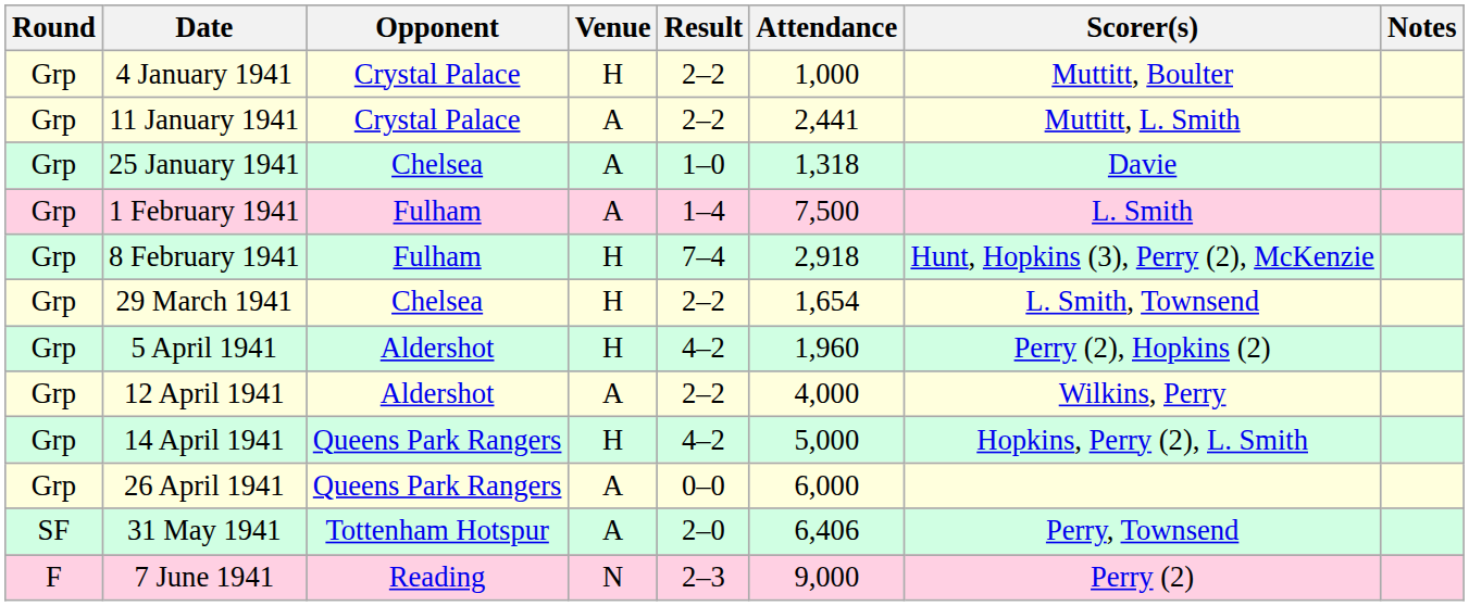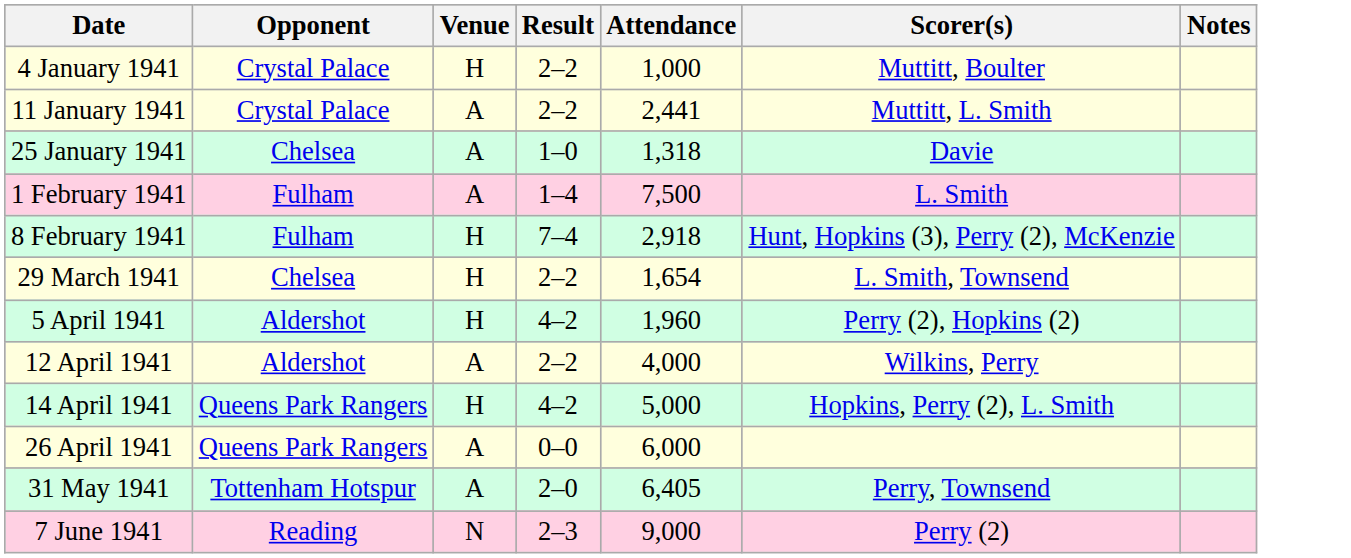 <table style="text-align:center;" class="wikitable sortable">
 <tr>
-<th>Round</th>
 <th>Date</th>
 <th>Opponent</th>
 <th>Venue</th>
 <th>Result</th>
 <th>Attendance</th>
 <th>Scorer(s)</th>
 <th>Notes</th>
 </tr>
 <tr style="background:#ffd;">
-<td>Grp</td>
 <td>4 January 1941</td>
 <td><a href='#'>Crystal Palace</a></td>
 <td>H</td>
 <td>2–2</td>
 <td>1,000</td>
 <td><a href='#'>Muttitt</a>, <a href='#'>Boulter</a></td>
 <td></td>
 </tr>
 <tr style="background:#ffd;">
-<td>Grp</td>
 <td>11 January 1941</td>
 <td><a href='#'>Crystal Palace</a></td>
 <td>A</td>
 <td>2–2</td>
 <td>2,441</td>
 <td><a href='#'>Muttitt</a>, <a href='#'>L. Smith</a></td>
 <td></td>
 </tr>
 <tr style="background:#d0ffe3;">
-<td>Grp</td>
 <td>25 January 1941</td>
 <td><a href='#'>Chelsea</a></td>
 <td>A</td>
 <td>1–0</td>
 <td>1,318</td>
 <td><a href='#'>Davie</a></td>
 <td></td>
 </tr>
 <tr style="background:#ffd0e3;">
-<td>Grp</td>
 <td>1 February 1941</td>
 <td><a href='#'>Fulham</a></td>
 <td>A</td>
 <td>1–4</td>
 <td>7,500</td>
 <td><a href='#'>L. Smith</a></td>
 <td></td>
 </tr>
 <tr style="background:#d0ffe3;">
-<td>Grp</td>
 <td>8 February 1941</td>
 <td><a href='#'>Fulham</a></td>
 <td>H</td>
 <td>7–4</td>
 <td>2,918</td>
 <td><a href='#'>Hunt</a>, <a href='#'>Hopkins</a> (3), <a href='#'>Perry</a> (2), <a href='#'>McKenzie</a></td>
 <td></td>
 </tr>
 <tr style="background:#ffd;">
-<td>Grp</td>
 <td>29 March 1941</td>
 <td><a href='#'>Chelsea</a></td>
 <td>H</td>
 <td>2–2</td>
 <td>1,654</td>
 <td><a href='#'>L. Smith</a>, <a href='#'>Townsend</a></td>
 <td></td>
 </tr>
 <tr style="background:#d0ffe3;">
-<td>Grp</td>
 <td>5 April 1941</td>
 <td><a href='#'>Aldershot</a></td>
 <td>H</td>
 <td>4–2</td>
 <td>1,960</td>
 <td><a href='#'>Perry</a> (2), <a href='#'>Hopkins</a> (2)</td>
 <td></td>
 </tr>
 <tr style="background:#ffd;">
-<td>Grp</td>
 <td>12 April 1941</td>
 <td><a href='#'>Aldershot</a></td>
 <td>A</td>
 <td>2–2</td>
 <td>4,000</td>
 <td><a href='#'>Wilkins</a>, <a href='#'>Perry</a></td>
 <td></td>
 </tr>
 <tr style="background:#d0ffe3;">
-<td>Grp</td>
 <td>14 April 1941</td>
 <td><a href='#'>Queens Park Rangers</a></td>
 <td>H</td>
 <td>4–2</td>
 <td>5,000</td>
 <td><a href='#'>Hopkins</a>, <a href='#'>Perry</a> (2), <a href='#'>L. Smith</a></td>
 <td></td>
 </tr>
 <tr style="background:#ffd;">
-<td>Grp</td>
 <td>26 April 1941</td>
 <td><a href='#'>Queens Park Rangers</a></td>
 <td>A</td>
 <td>0–0</td>
 <td>6,000</td>
 <td></td>
 <td></td>
 </tr>
 <tr style="background:#d0ffe3;">
-<td>SF</td>
 <td>31 May 1941</td>
 <td><a href='#'>Tottenham Hotspur</a></td>
 <td>A</td>
 <td>2–0</td>
-<td>6,406</td>
+<td>6,405</td>
 <td><a href='#'>Perry</a>, <a href='#'>Townsend</a></td>
 <td></td>
 </tr>
 <tr style="background:#ffd0e3;">
-<td>F</td>
 <td>7 June 1941</td>
 <td><a href='#'>Reading</a></td>
 <td>N</td>
 <td>2–3</td>
 <td>9,000</td>
 <td><a href='#'>Perry</a> (2)</td>
 <td></td>
 </tr>
 </table>
